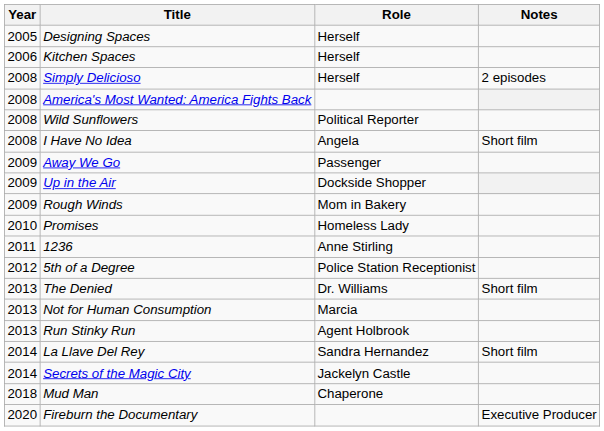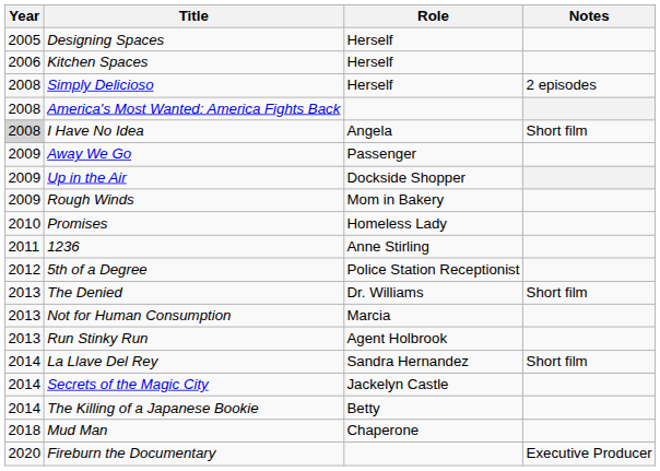 <table class="wikitable">
 <tr>
 <th>Year</th>
 <th>Title</th>
 <th>Role</th>
 <th>Notes</th>
 </tr>
 <tr>
 <td>2005</td>
 <td><em>Designing Spaces</em></td>
 <td>Herself</td>
 <td></td>
 </tr>
 <tr>
 <td>2006</td>
 <td><em>Kitchen Spaces</em></td>
 <td>Herself</td>
 <td></td>
 </tr>
 <tr>
 <td>2008</td>
 <td><em><a href='#'>Simply Delicioso</a></em></td>
 <td>Herself</td>
 <td>2 episodes</td>
 </tr>
 <tr>
 <td>2008</td>
 <td><em><a href='#'>America's Most Wanted: America Fights Back</a></em></td>
 <td></td>
 <th></th>
 </tr>
 <tr>
-<td>2008</td>
-<td><em>Wild Sunflowers</em></td>
-<td>Political Reporter</td>
-<td></td>
-</tr>
-<tr>
-<td>2008</td>
+<td style="background: lightgrey;">2008</td>
 <td><em>I Have No Idea</em></td>
 <td>Angela</td>
 <td>Short film</td>
 </tr>
 <tr>
 <td>2009</td>
 <td><em><a href='#'>Away We Go</a></em></td>
 <td>Passenger</td>
 <td></td>
 </tr>
 <tr>
 <td>2009</td>
 <td><em><a href='#'>Up in the Air</a></em></td>
 <td>Dockside Shopper</td>
 <th></th>
 </tr>
 <tr>
 <td>2009</td>
 <td><em>Rough Winds</em></td>
 <td>Mom in Bakery</td>
 <td></td>
 </tr>
 <tr>
 <td>2010</td>
 <td><em>Promises</em></td>
 <td>Homeless Lady</td>
 <td></td>
 </tr>
 <tr>
 <td>2011</td>
 <td><em>1236</em></td>
 <td>Anne Stirling</td>
 <td></td>
 </tr>
 <tr>
 <td>2012</td>
 <td><em>5th of a Degree</em></td>
 <td>Police Station Receptionist</td>
 <td></td>
 </tr>
 <tr>
 <td>2013</td>
 <td><em>The Denied</em></td>
 <td>Dr. Williams</td>
 <td>Short film</td>
 </tr>
 <tr>
 <td>2013</td>
 <td><em>Not for Human Consumption</em></td>
 <td>Marcia</td>
 <td></td>
 </tr>
 <tr>
 <td>2013</td>
 <td><em>Run Stinky Run</em></td>
 <td>Agent Holbrook</td>
 <td></td>
 </tr>
 <tr>
 <td>2014</td>
 <td><em>La Llave Del Rey</em></td>
 <td>Sandra Hernandez</td>
 <td>Short film</td>
 </tr>
 <tr>
 <td>2014</td>
 <td><em><a href='#'>Secrets of the Magic City</a></em></td>
 <td>Jackelyn Castle</td>
 <td></td>
 </tr>
 <tr>
+<td>2014</td>
+<td><em>The Killing of a Japanese Bookie</em></td>
+<td>Betty</td>
+<td></td>
+</tr>
+<tr>
 <td>2018</td>
 <td><em>Mud Man</em></td>
 <td>Chaperone</td>
 <td></td>
 </tr>
 <tr>
 <td>2020</td>
 <td><em>Fireburn the Documentary</em></td>
 <td></td>
 <td>Executive Producer</td>
 </tr>
 </table>
